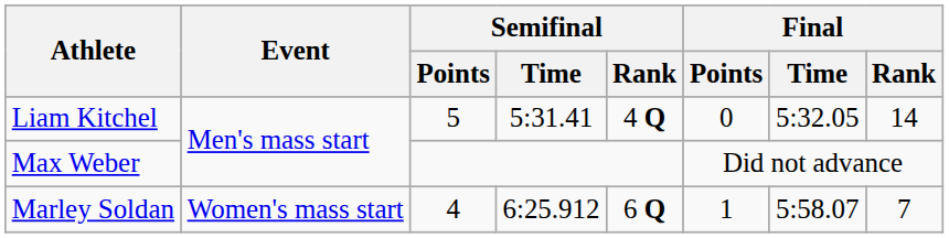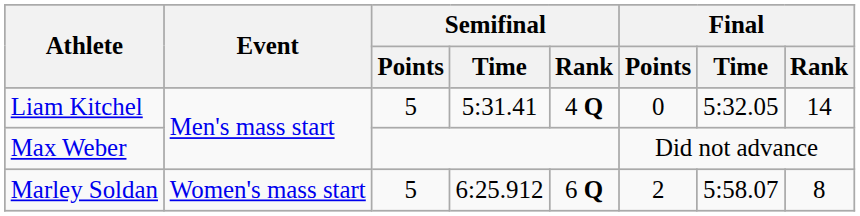 <table class="wikitable" style="font-size:90%">
 <tr>
 <th rowspan=2>Athlete</th>
 <th rowspan=2>Event</th>
 <th colspan=3>Semifinal</th>
 <th colspan=3>Final</th>
 </tr>
 <tr>
 <th>Points</th>
 <th>Time</th>
 <th>Rank</th>
 <th>Points</th>
 <th>Time</th>
 <th>Rank</th>
 </tr>
 <tr align=center>
 <td align=left><a href='#'>Liam Kitchel</a></td>
 <td align=left rowspan=2><a href='#'>Men's mass start</a></td>
 <td>5</td>
 <td>5:31.41</td>
 <td>4 <strong>Q</strong></td>
 <td>0</td>
 <td>5:32.05</td>
 <td>14</td>
 </tr>
 <tr align=center>
 <td align=left><a href='#'>Max Weber</a></td>
 <td colspan=3></td>
 <td colspan=3>Did not advance</td>
 </tr>
 <tr align=center>
 <td align=left><a href='#'>Marley Soldan</a></td>
 <td align=left><a href='#'>Women's mass start</a></td>
-<td>4</td>
+<td>5</td>
 <td>6:25.912</td>
 <td>6 <strong>Q</strong></td>
-<td>1</td>
+<td>2</td>
 <td>5:58.07</td>
-<td>7</td>
+<td>8</td>
 </tr>
 </table>
